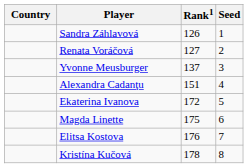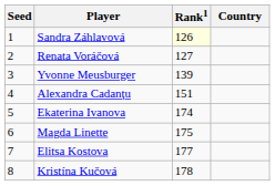 <table class="sortable wikitable">
 <tr>
-<th width="70">Country</th>
+<th>Seed</th>
 <th width="175">Player</th>
 <th>Rank<sup>1</sup></th>
-<th>Seed</th>
+<th width="70">Country</th>
 </tr>
 <tr>
+<td>1</td>
+<td><a href='#'>Sandra Záhlavová</a></td>
+<td style="background: lightyellow;">126</td>
 <td></td>
-<td><a href='#'>Sandra Záhlavová</a></td>
-<td>126</td>
-<td>1</td>
 </tr>
 <tr>
-<td></td>
+<td>2</td>
 <td><a href='#'>Renata Voráčová</a></td>
 <td>127</td>
-<td>2</td>
+<td></td>
 </tr>
 <tr>
+<td>3</td>
+<td><a href='#'>Yvonne Meusburger</a></td>
+<td>139</td>
 <td></td>
-<td><a href='#'>Yvonne Meusburger</a></td>
-<td>137</td>
-<td>3</td>
 </tr>
 <tr>
-<td></td>
+<td>4</td>
 <td><a href='#'>Alexandra Cadanţu</a></td>
 <td>151</td>
-<td>4</td>
+<td></td>
 </tr>
 <tr>
+<td>5</td>
+<td><a href='#'>Ekaterina Ivanova</a></td>
+<td>174</td>
 <td></td>
-<td><a href='#'>Ekaterina Ivanova</a></td>
-<td>172</td>
-<td>5</td>
 </tr>
 <tr>
-<td></td>
+<td>6</td>
 <td><a href='#'>Magda Linette</a></td>
 <td>175</td>
-<td>6</td>
+<td></td>
 </tr>
 <tr>
+<td>7</td>
+<td><a href='#'>Elitsa Kostova</a></td>
+<td>177</td>
 <td></td>
-<td><a href='#'>Elitsa Kostova</a></td>
-<td>176</td>
-<td>7</td>
 </tr>
 <tr>
-<td></td>
+<td>8</td>
 <td><a href='#'>Kristína Kučová</a></td>
 <td>178</td>
-<td>8</td>
+<td></td>
 </tr>
 </table>
